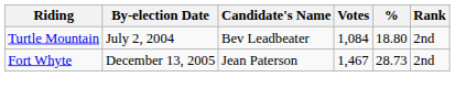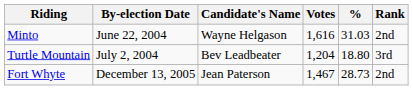 <table class="wikitable">
 <tr>
 <th>Riding</th>
 <th>By-election Date</th>
 <th>Candidate's Name</th>
 <th>Votes</th>
 <th>%</th>
 <th>Rank</th>
 </tr>
 <tr>
+<td><a href='#'>Minto</a></td>
+<td>June 22, 2004</td>
+<td>Wayne Helgason</td>
+<td>1,616</td>
+<td>31.03</td>
+<td>2nd</td>
+</tr>
+<tr>
 <td><a href='#'>Turtle Mountain</a></td>
 <td>July 2, 2004</td>
 <td>Bev Leadbeater</td>
-<td>1,084</td>
+<td>1,204</td>
 <td>18.80</td>
-<td>2nd</td>
+<td>3rd</td>
 </tr>
 <tr>
 <td><a href='#'>Fort Whyte</a></td>
 <td>December 13, 2005</td>
 <td>Jean Paterson</td>
 <td>1,467</td>
 <td>28.73</td>
 <td>2nd</td>
 </tr>
 </table>
